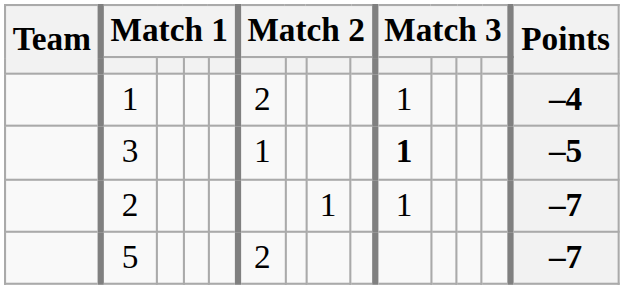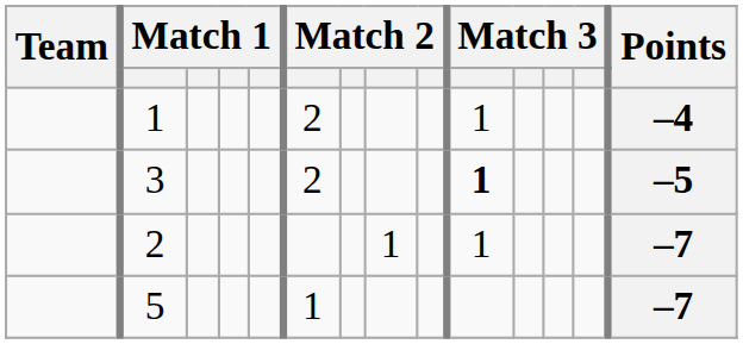 <table class="wikitable sortable" style="text-align:center;">
 <tr>
 <th rowspan=2>Team</th>
 <th colspan=4 style="border-left:3px solid gray">Match 1</th>
 <th colspan=4 style="border-left:3px solid gray">Match 2</th>
 <th colspan=4 style="border-left:3px solid gray">Match 3</th>
 <th rowspan=2 style="border-left:3px solid gray">Points</th>
 </tr>
 <tr>
 <th style="border-left:3px solid gray"></th>
 <th></th>
 <th></th>
 <th></th>
 <th style="border-left:3px solid gray"></th>
 <th></th>
 <th></th>
 <th></th>
 <th style="border-left:3px solid gray"></th>
 <th></th>
 <th></th>
 <th></th>
 </tr>
 <tr>
 <td align=left></td>
 <td style="border-left:3px solid gray">1</td>
 <td></td>
 <td></td>
 <td></td>
 <td style="border-left:3px solid gray">2</td>
 <td></td>
 <td></td>
 <td></td>
 <td style="border-left:3px solid gray">1</td>
 <td></td>
 <td></td>
 <td></td>
 <th style="border-left:3px solid gray">–4</th>
 </tr>
 <tr>
 <td align=left></td>
 <td style="border-left:3px solid gray">3</td>
 <td></td>
 <td></td>
 <td></td>
-<td style="border-left:3px solid gray">1</td>
+<td style="border-left:3px solid gray">2</td>
 <td></td>
 <td></td>
 <td></td>
 <td style="border-left:3px solid gray"><strong>1</strong></td>
 <td></td>
 <td></td>
 <td></td>
 <th style="border-left:3px solid gray">–5</th>
 </tr>
 <tr>
 <td align=left></td>
 <td style="border-left:3px solid gray">2</td>
 <td></td>
 <td></td>
 <td></td>
 <td style="border-left:3px solid gray"></td>
 <td></td>
 <td>1</td>
 <td></td>
 <td style="border-left:3px solid gray">1</td>
 <td></td>
 <td></td>
 <td></td>
 <th style="border-left:3px solid gray">–7</th>
 </tr>
 <tr>
 <td align=left></td>
 <td style="border-left:3px solid gray">5</td>
 <td></td>
 <td></td>
 <td></td>
-<td style="border-left:3px solid gray">2</td>
+<td style="border-left:3px solid gray">1</td>
 <td></td>
 <td></td>
 <td></td>
 <td style="border-left:3px solid gray"></td>
 <td></td>
 <td></td>
 <td></td>
 <th style="border-left:3px solid gray">–7</th>
 </tr>
 </table>
